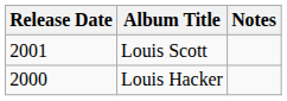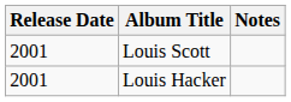 <table class="wikitable">
 <tr>
 <th>Release Date</th>
 <th>Album Title</th>
 <th>Notes</th>
 </tr>
 <tr>
 <td>2001</td>
 <td>Louis Scott</td>
 <td></td>
 </tr>
 <tr>
-<td>2000</td>
+<td>2001</td>
 <td>Louis Hacker</td>
 <td></td>
 </tr>
 </table>
